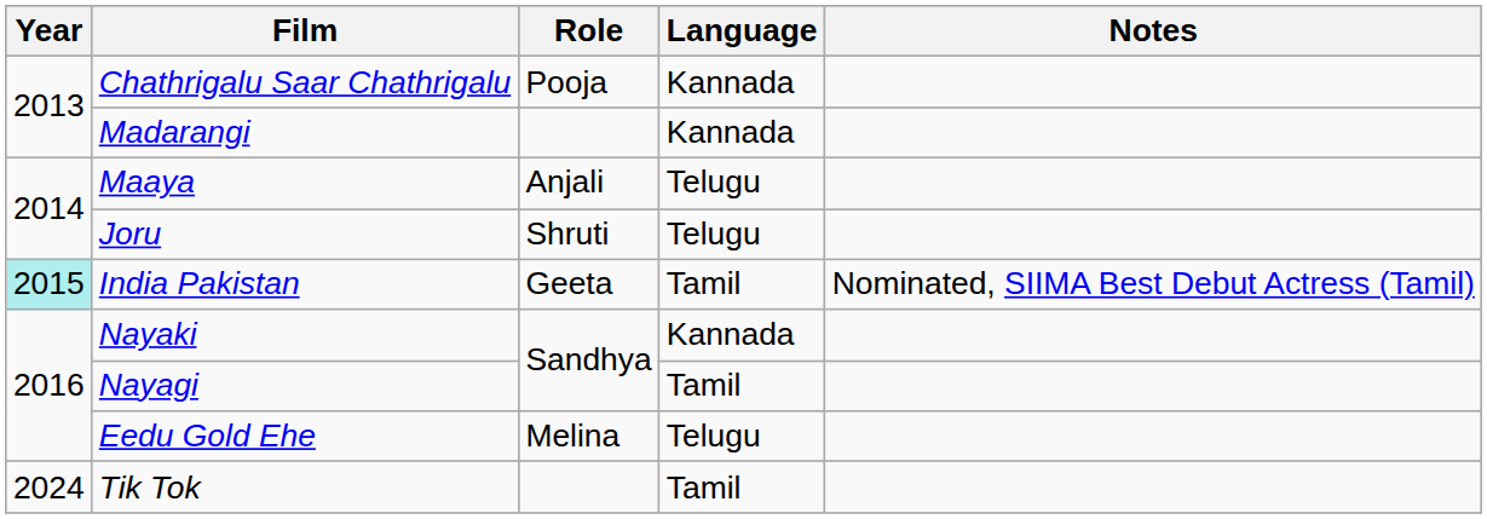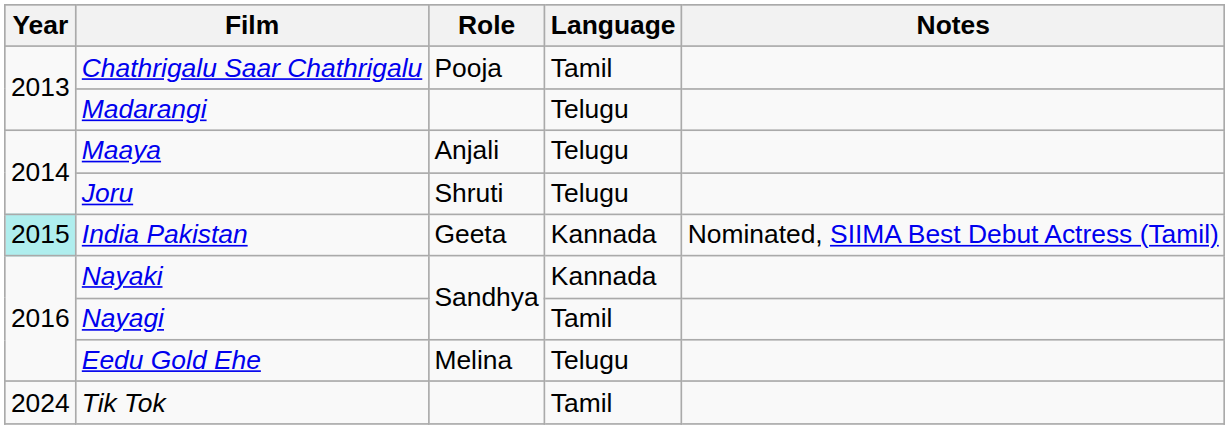 <table class="wikitable sortable">
 <tr style="background:#ccc; text-align:center;">
 <th>Year</th>
 <th>Film</th>
 <th>Role</th>
 <th>Language</th>
 <th>Notes</th>
 </tr>
 <tr>
 <td rowspan="2">2013</td>
 <td><em><a href='#'>Chathrigalu Saar Chathrigalu</a></em></td>
 <td>Pooja</td>
-<td>Kannada</td>
+<td>Tamil</td>
 <td></td>
 </tr>
 <tr>
 <td><em><a href='#'>Madarangi</a></em></td>
 <td></td>
-<td>Kannada</td>
+<td>Telugu</td>
 <td></td>
 </tr>
 <tr>
 <td rowspan="2">2014</td>
 <td><em><a href='#'>Maaya</a></em></td>
 <td>Anjali</td>
 <td>Telugu</td>
 <td></td>
 </tr>
 <tr>
 <td><em><a href='#'>Joru</a></em></td>
 <td>Shruti</td>
 <td>Telugu</td>
 <td></td>
 </tr>
 <tr>
 <td style="background: paleturquoise;">2015</td>
 <td><em><a href='#'>India Pakistan</a></em></td>
 <td>Geeta</td>
-<td>Tamil</td>
+<td>Kannada</td>
 <td>Nominated, <a href='#'>SIIMA Best Debut Actress (Tamil)</a></td>
 </tr>
 <tr>
 <td rowspan="3">2016</td>
 <td><em><a href='#'>Nayaki</a></em></td>
 <td rowspan=2>Sandhya</td>
 <td>Kannada</td>
 <td></td>
 </tr>
 <tr>
 <td><em><a href='#'>Nayagi</a></em></td>
 <td>Tamil</td>
 <td></td>
 </tr>
 <tr>
 <td><em><a href='#'>Eedu Gold Ehe</a></em></td>
 <td>Melina</td>
 <td>Telugu</td>
 <td></td>
 </tr>
 <tr>
 <td>2024</td>
 <td><em>Tik Tok</em></td>
 <td></td>
 <td>Tamil</td>
 <td></td>
 </tr>
 </table>
